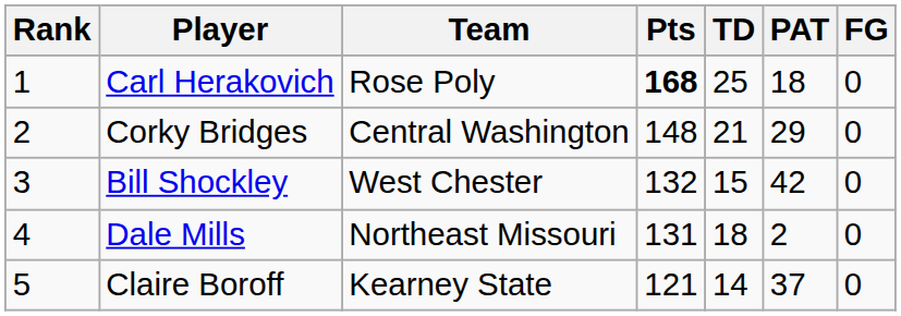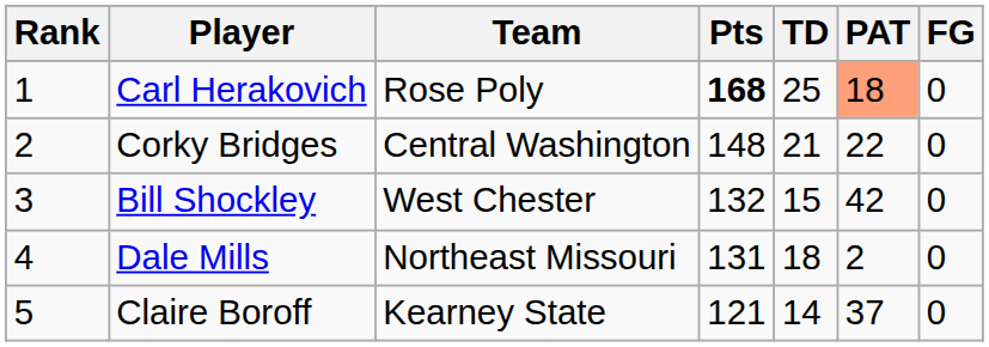 <table class="wikitable sortable">
 <tr>
 <th>Rank</th>
 <th>Player</th>
 <th>Team</th>
 <th>Pts</th>
 <th>TD</th>
 <th>PAT</th>
 <th>FG</th>
 </tr>
 <tr>
 <td>1</td>
 <td><a href='#'>Carl Herakovich</a></td>
 <td>Rose Poly</td>
 <td><strong>168</strong></td>
 <td>25</td>
-<td>18</td>
+<td style="background: lightsalmon;">18</td>
 <td>0</td>
 </tr>
 <tr>
 <td>2</td>
 <td>Corky Bridges</td>
 <td>Central Washington</td>
 <td>148</td>
 <td>21</td>
-<td>29</td>
+<td>22</td>
 <td>0</td>
 </tr>
 <tr>
 <td>3</td>
 <td><a href='#'>Bill Shockley</a></td>
 <td>West Chester</td>
 <td>132</td>
 <td>15</td>
 <td>42</td>
 <td>0</td>
 </tr>
 <tr>
 <td>4</td>
 <td><a href='#'>Dale Mills</a></td>
 <td>Northeast Missouri</td>
 <td>131</td>
 <td>18</td>
 <td>2</td>
 <td>0</td>
 </tr>
 <tr>
 <td>5</td>
 <td>Claire Boroff</td>
 <td>Kearney State</td>
 <td>121</td>
 <td>14</td>
 <td>37</td>
 <td>0</td>
 </tr>
 </table>
